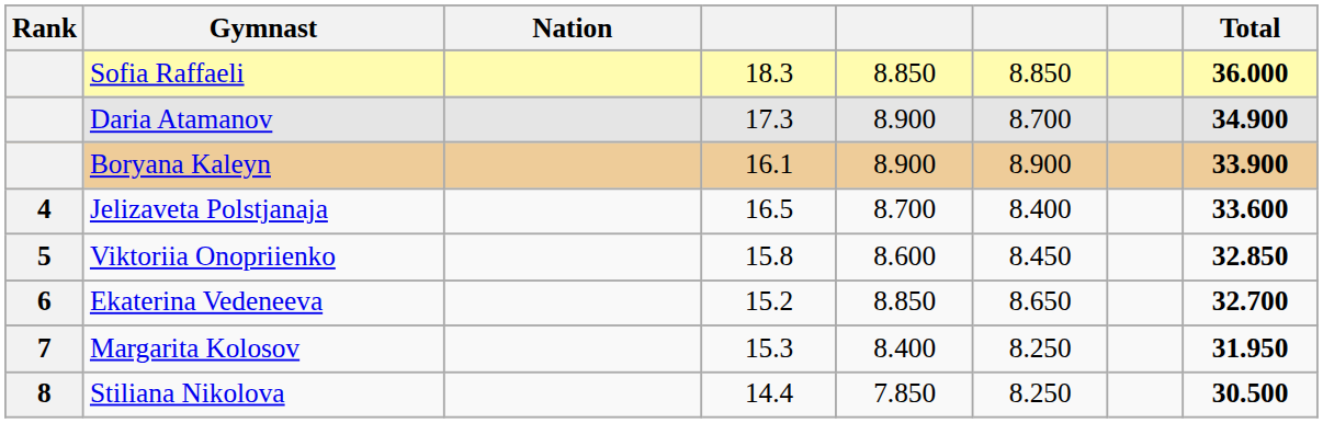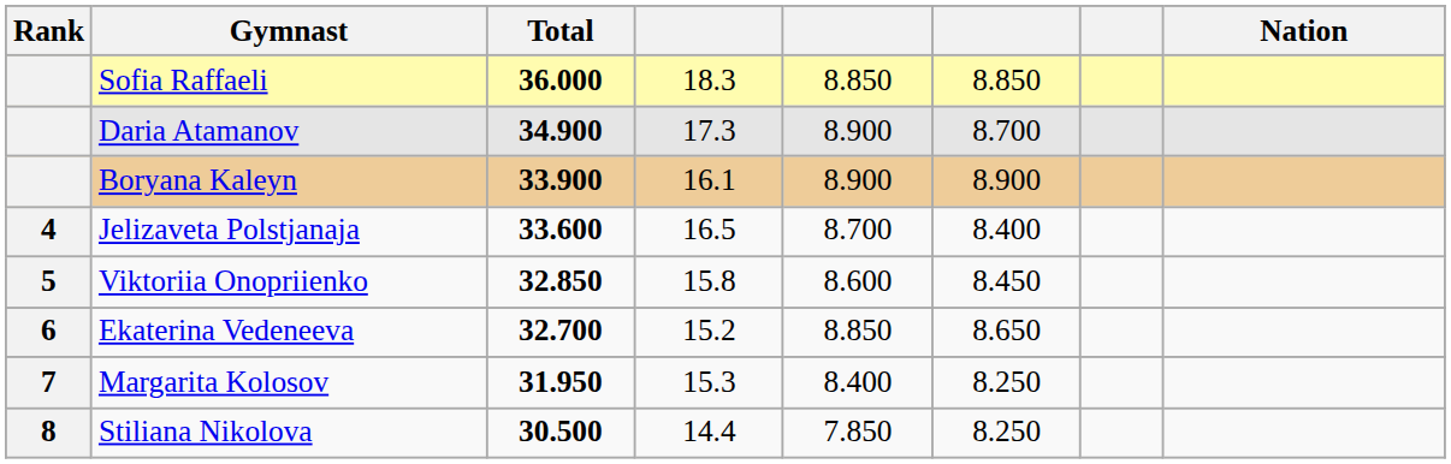 <table class="wikitable sortable" style="text-align:center; font-size:85%">
 <tr>
 <th scope="col" style="width:20px;">Rank</th>
 <th ! scope="col" style="width:170px;">Gymnast</th>
-<th ! scope="col" style="width:120px;">Nation</th>
+<th ! scope="col" style="width:60px;">Total</th>
 <th ! scope="col" style="width:60px;"></th>
 <th ! scope="col" style="width:60px;"></th>
 <th ! scope="col" style="width:60px;"></th>
 <th ! scope="col" style="width:30px;"></th>
-<th ! scope="col" style="width:60px;">Total</th>
+<th ! scope="col" style="width:120px;">Nation</th>
 </tr>
 <tr bgcolor=fffcaf>
 <th scope=row></th>
 <td align=left><a href='#'>Sofia Raffaeli</a></td>
-<td style="text-align:left;"></td>
+<td><strong>36.000</strong></td>
 <td>18.3</td>
 <td>8.850</td>
 <td>8.850</td>
 <td></td>
-<td><strong>36.000</strong></td>
+<td style="text-align:left;"></td>
 </tr>
 <tr bgcolor=e5e5e5>
 <th scope=row></th>
 <td align=left><a href='#'>Daria Atamanov</a></td>
-<td style="text-align:left;"></td>
+<td><strong>34.900</strong></td>
 <td>17.3</td>
 <td>8.900</td>
 <td>8.700</td>
 <td></td>
-<td><strong>34.900</strong></td>
+<td style="text-align:left;"></td>
 </tr>
 <tr bgcolor=eecc99>
 <th scope=row></th>
 <td align=left><a href='#'>Boryana Kaleyn</a></td>
-<td style="text-align:left;"></td>
+<td><strong>33.900</strong></td>
 <td>16.1</td>
 <td>8.900</td>
 <td>8.900</td>
 <td></td>
-<td><strong>33.900</strong></td>
+<td style="text-align:left;"></td>
 </tr>
 <tr>
 <th scope=row>4</th>
 <td align=left><a href='#'>Jelizaveta Polstjanaja</a></td>
-<td style="text-align:left;"></td>
+<td><strong>33.600</strong></td>
 <td>16.5</td>
 <td>8.700</td>
 <td>8.400</td>
 <td></td>
-<td><strong>33.600</strong></td>
+<td style="text-align:left;"></td>
 </tr>
 <tr>
 <th scope=row>5</th>
 <td align=left><a href='#'>Viktoriia Onopriienko</a></td>
-<td style="text-align:left;"></td>
+<td><strong>32.850</strong></td>
 <td>15.8</td>
 <td>8.600</td>
 <td>8.450</td>
 <td></td>
-<td><strong>32.850</strong></td>
+<td style="text-align:left;"></td>
 </tr>
 <tr>
 <th scope=row>6</th>
 <td align=left><a href='#'>Ekaterina Vedeneeva</a></td>
-<td style="text-align:left;"></td>
+<td><strong>32.700</strong></td>
 <td>15.2</td>
 <td>8.850</td>
 <td>8.650</td>
 <td></td>
-<td><strong>32.700</strong></td>
+<td style="text-align:left;"></td>
 </tr>
 <tr>
 <th scope=row>7</th>
 <td align=left><a href='#'>Margarita Kolosov</a></td>
-<td style="text-align:left;"></td>
+<td><strong>31.950</strong></td>
 <td>15.3</td>
 <td>8.400</td>
 <td>8.250</td>
 <td></td>
-<td><strong>31.950</strong></td>
+<td style="text-align:left;"></td>
 </tr>
 <tr>
 <th scope=row>8</th>
 <td align=left><a href='#'>Stiliana Nikolova</a></td>
-<td style="text-align:left;"></td>
+<td><strong>30.500</strong></td>
 <td>14.4</td>
 <td>7.850</td>
 <td>8.250</td>
 <td></td>
-<td><strong>30.500</strong></td>
+<td style="text-align:left;"></td>
 </tr>
 </table>
